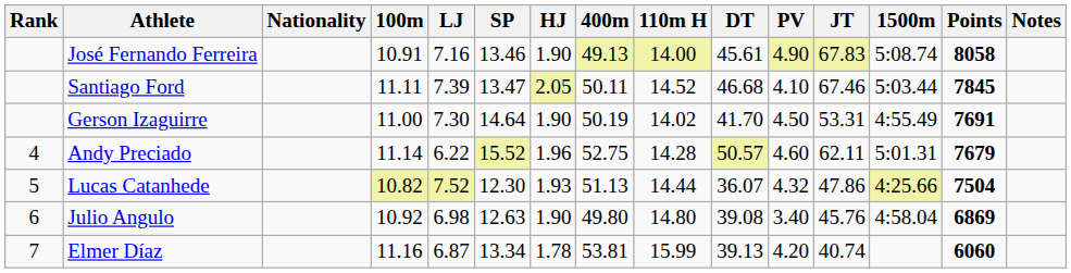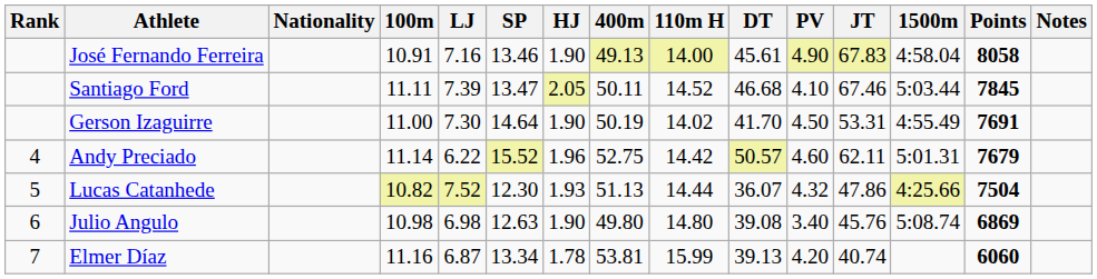 <table class="wikitable sortable" style=" text-align:center;">
 <tr>
 <th>Rank</th>
 <th>Athlete</th>
 <th>Nationality</th>
 <th>100m</th>
 <th>LJ</th>
 <th>SP</th>
 <th>HJ</th>
 <th>400m</th>
 <th>110m H</th>
 <th>DT</th>
 <th>PV</th>
 <th>JT</th>
 <th>1500m</th>
 <th>Points</th>
 <th>Notes</th>
 </tr>
 <tr>
 <td></td>
 <td align=left><a href='#'>José Fernando Ferreira</a></td>
 <td align=left></td>
 <td>10.91</td>
 <td>7.16</td>
 <td>13.46</td>
 <td>1.90</td>
 <td bgcolor=#F2F5A9>49.13</td>
 <td bgcolor=#F2F5A9>14.00</td>
 <td>45.61</td>
 <td bgcolor=#F2F5A9>4.90</td>
 <td bgcolor=#F2F5A9>67.83</td>
-<td>5:08.74</td>
+<td>4:58.04</td>
 <td><strong>8058</strong></td>
 <td><strong></strong></td>
 </tr>
 <tr>
 <td></td>
 <td align=left><a href='#'>Santiago Ford</a></td>
 <td align=left></td>
 <td>11.11</td>
 <td>7.39</td>
 <td>13.47</td>
 <td bgcolor=#F2F5A9>2.05</td>
 <td>50.11</td>
 <td>14.52</td>
 <td>46.68</td>
 <td>4.10</td>
 <td>67.46</td>
 <td>5:03.44</td>
 <td><strong>7845</strong></td>
 <td></td>
 </tr>
 <tr>
 <td></td>
 <td align=left><a href='#'>Gerson Izaguirre</a></td>
 <td align=left></td>
 <td>11.00</td>
 <td>7.30</td>
 <td>14.64</td>
 <td>1.90</td>
 <td>50.19</td>
 <td>14.02</td>
 <td>41.70</td>
 <td>4.50</td>
 <td>53.31</td>
 <td>4:55.49</td>
 <td><strong>7691</strong></td>
 <td></td>
 </tr>
 <tr>
 <td>4</td>
 <td align=left><a href='#'>Andy Preciado</a></td>
 <td align=left></td>
 <td>11.14</td>
 <td>6.22</td>
 <td bgcolor=#F2F5A9>15.52</td>
 <td>1.96</td>
 <td>52.75</td>
-<td>14.28</td>
+<td>14.42</td>
 <td bgcolor=#F2F5A9>50.57</td>
 <td>4.60</td>
 <td>62.11</td>
 <td>5:01.31</td>
 <td><strong>7679</strong></td>
 <td></td>
 </tr>
 <tr>
 <td>5</td>
 <td align=left><a href='#'>Lucas Catanhede</a></td>
 <td align=left></td>
 <td bgcolor=#F2F5A9>10.82</td>
 <td bgcolor=#F2F5A9>7.52</td>
 <td>12.30</td>
 <td>1.93</td>
 <td>51.13</td>
 <td>14.44</td>
 <td>36.07</td>
 <td>4.32</td>
 <td>47.86</td>
 <td bgcolor=#F2F5A9>4:25.66</td>
 <td><strong>7504</strong></td>
 <td></td>
 </tr>
 <tr>
 <td>6</td>
 <td align=left><a href='#'>Julio Angulo</a></td>
 <td align=left></td>
-<td>10.92</td>
+<td>10.98</td>
 <td>6.98</td>
 <td>12.63</td>
 <td>1.90</td>
 <td>49.80</td>
 <td>14.80</td>
 <td>39.08</td>
 <td>3.40</td>
 <td>45.76</td>
-<td>4:58.04</td>
+<td>5:08.74</td>
 <td><strong>6869</strong></td>
 <td></td>
 </tr>
 <tr>
 <td>7</td>
 <td align=left><a href='#'>Elmer Díaz</a></td>
 <td align=left></td>
 <td>11.16</td>
 <td>6.87</td>
 <td>13.34</td>
 <td>1.78</td>
 <td>53.81</td>
 <td>15.99</td>
 <td>39.13</td>
 <td>4.20</td>
 <td>40.74</td>
 <td></td>
 <td><strong>6060</strong></td>
 <td></td>
 </tr>
 </table>
